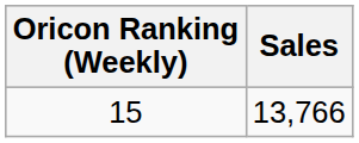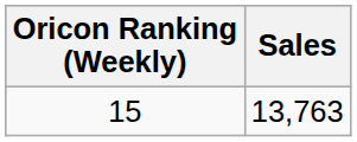 <table class="wikitable">
 <tr>
 <th>Oricon Ranking<br>(Weekly)</th>
 <th>Sales</th>
 </tr>
 <tr>
 <td align="center">15 </td>
-<td>13,766</td>
+<td>13,763</td>
 </tr>
 </table>
